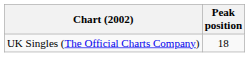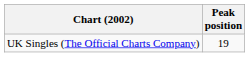 <table class="wikitable sortable">
 <tr>
 <th>Chart (2002)</th>
 <th>Peak<br>position</th>
 </tr>
 <tr>
 <td>UK Singles (<a href='#'>The Official Charts Company</a>)</td>
-<td align="center">18</td>
+<td align="center">19</td>
 </tr>
 </table>
